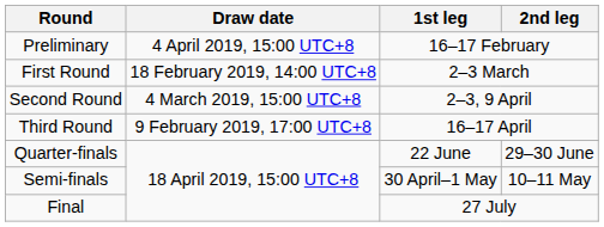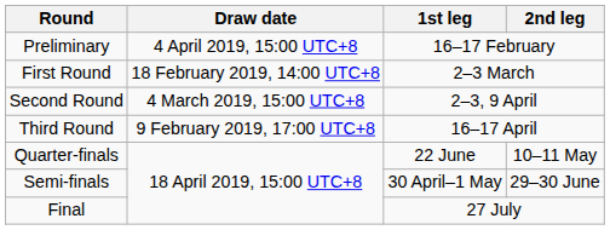 <table class="wikitable" style="text-align:center">
 <tr>
 <th>Round</th>
 <th>Draw date</th>
 <th>1st leg</th>
 <th>2nd leg</th>
 </tr>
 <tr>
 <td>Preliminary</td>
 <td>4 April 2019, 15:00 <a href='#'>UTC+8</a></td>
 <td colspan=2>16–17 February</td>
 </tr>
 <tr>
 <td>First Round</td>
 <td>18 February 2019, 14:00 <a href='#'>UTC+8</a></td>
 <td colspan=2>2–3 March</td>
 </tr>
 <tr>
 <td>Second Round</td>
 <td>4 March 2019, 15:00 <a href='#'>UTC+8</a></td>
 <td colspan=2>2–3, 9 April</td>
 </tr>
 <tr>
 <td>Third Round</td>
 <td>9 February 2019, 17:00 <a href='#'>UTC+8</a></td>
 <td colspan=2>16–17 April</td>
 </tr>
 <tr>
 <td>Quarter-finals</td>
 <td rowspan="3">18 April 2019, 15:00 <a href='#'>UTC+8</a></td>
 <td>22 June</td>
-<td>29–30 June</td>
+<td>10–11 May</td>
 </tr>
 <tr>
 <td>Semi-finals</td>
 <td>30 April–1 May</td>
-<td>10–11 May</td>
+<td>29–30 June</td>
 </tr>
 <tr>
 <td>Final</td>
 <td colspan=2>27 July</td>
 </tr>
 </table>
